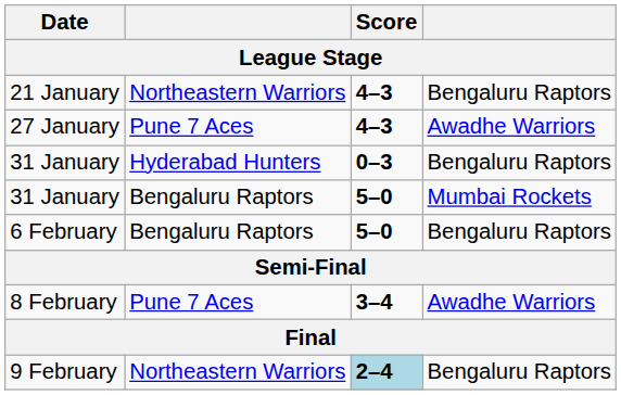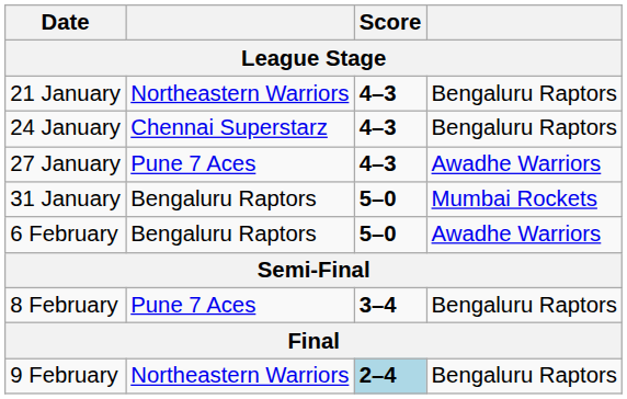 <table class="wikitable">
 <tr>
 <th>Date</th>
 <th></th>
 <th>Score</th>
 <th></th>
 </tr>
 <tr>
 <th colspan="4">League Stage</th>
 </tr>
 <tr>
 <td>21 January</td>
 <td><a href='#'>Northeastern Warriors</a></td>
 <td><strong>4–3</strong></td>
 <td>Bengaluru Raptors</td>
 </tr>
 <tr>
+<td>24 January</td>
+<td><a href='#'>Chennai Superstarz</a></td>
+<td><strong>4–3</strong></td>
+<td>Bengaluru Raptors</td>
+</tr>
+<tr>
 <td>27 January</td>
 <td><a href='#'>Pune 7 Aces</a></td>
 <td><strong>4–3</strong></td>
 <td><a href='#'>Awadhe Warriors</a></td>
-</tr>
-<tr>
-<td>31 January</td>
-<td><a href='#'>Hyderabad Hunters</a></td>
-<td><strong>0–3</strong></td>
-<td>Bengaluru Raptors</td>
 </tr>
 <tr>
 <td>31 January</td>
 <td>Bengaluru Raptors</td>
 <td><strong>5–0</strong></td>
 <td><a href='#'>Mumbai Rockets</a></td>
 </tr>
 <tr>
 <td>6 February</td>
 <td>Bengaluru Raptors</td>
 <td><strong>5–0</strong></td>
-<td>Bengaluru Raptors</td>
+<td><a href='#'>Awadhe Warriors</a></td>
 </tr>
 <tr>
 <th colspan="4">Semi-Final</th>
 </tr>
 <tr>
 <td>8 February</td>
 <td><a href='#'>Pune 7 Aces</a></td>
 <td><strong>3–4</strong></td>
-<td><a href='#'>Awadhe Warriors</a></td>
+<td>Bengaluru Raptors</td>
 </tr>
 <tr>
 <th colspan="4">Final</th>
 </tr>
 <tr>
 <td>9 February</td>
 <td><a href='#'>Northeastern Warriors</a></td>
 <td style="background: lightblue;"><strong>2–4</strong></td>
 <td>Bengaluru Raptors</td>
 </tr>
 </table>
